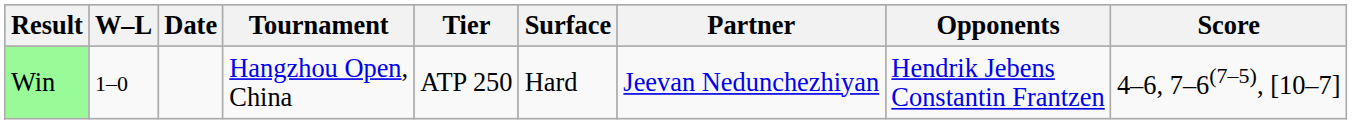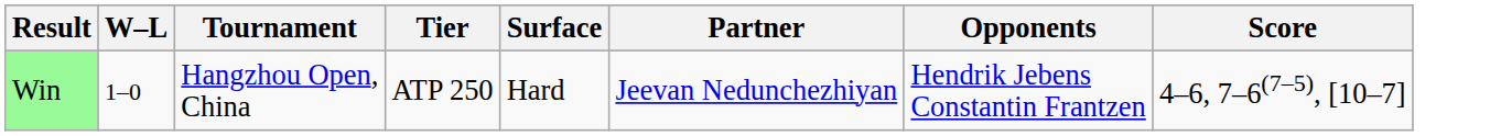 <table class="sortable wikitable">
 <tr>
 <th>Result</th>
 <th class="unsortable">W–L</th>
-<th>Date</th>
 <th>Tournament</th>
 <th>Tier</th>
 <th>Surface</th>
 <th>Partner</th>
 <th>Opponents</th>
 <th class="unsortable">Score</th>
 </tr>
 <tr>
 <td bgcolor=98FB98>Win</td>
 <td><small>1–0</small></td>
-<td><a href='#'></a></td>
 <td><a href='#'>Hangzhou Open</a>, <br> China</td>
 <td>ATP 250</td>
 <td>Hard</td>
 <td> <a href='#'>Jeevan Nedunchezhiyan</a></td>
 <td> <a href='#'>Hendrik Jebens</a><br> <a href='#'>Constantin Frantzen</a></td>
 <td>4–6, 7–6<sup>(7–5)</sup>, [10–7]</td>
 </tr>
 </table>
